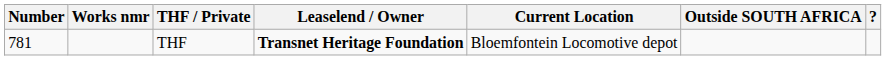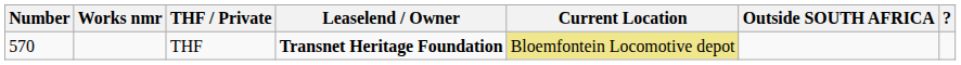 <table class="wikitable">
 <tr t>
 <th>Number</th>
 <th>Works nmr</th>
 <th>THF / Private</th>
 <th>Leaselend / Owner</th>
 <th>Current Location</th>
 <th>Outside SOUTH AFRICA</th>
 <th>?</th>
 </tr>
 <tr>
-<td>781</td>
+<td>570</td>
 <td></td>
 <td>THF</td>
 <td><strong>Transnet Heritage Foundation</strong></td>
-<td>Bloemfontein Locomotive depot</td>
+<td style="background: khaki;">Bloemfontein Locomotive depot</td>
 <td></td>
 <td></td>
 </tr>
 </table>
